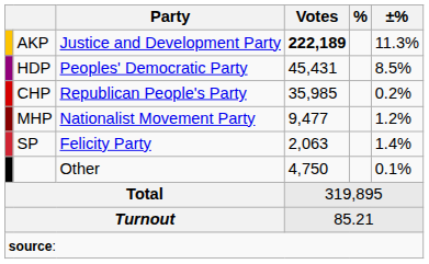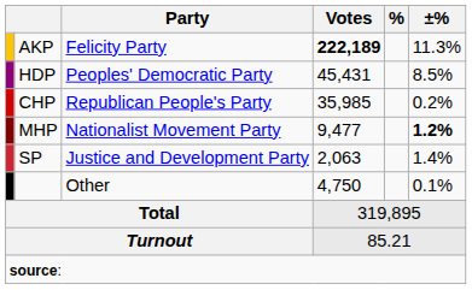 <table class="wikitable">
 <tr>
 <th colspan="2"></th>
 <th>Party</th>
 <th>Votes</th>
 <th>%</th>
 <th>±%</th>
 </tr>
 <tr align="left">
 <td bgcolor="#FDC400" width="1"></td>
 <td>AKP</td>
-<td><a href='#'>Justice and Development Party</a></td>
+<td><a href='#'>Felicity Party</a></td>
 <td><strong>222,189</strong></td>
 <td><strong></strong></td>
 <td> 11.3%</td>
 </tr>
 <tr align="left">
 <td bgcolor="#91007B" width="1"></td>
 <td>HDP</td>
 <td><a href='#'>Peoples' Democratic Party</a></td>
 <td>45,431</td>
 <td></td>
 <td> 8.5%</td>
 </tr>
 <tr align="left">
 <td bgcolor="#d50000" width="1"></td>
 <td>CHP</td>
 <td><a href='#'>Republican People's Party</a></td>
 <td>35,985</td>
 <td></td>
 <td> 0.2%</td>
 </tr>
 <tr align="left">
 <td bgcolor="#870000" width="1"></td>
 <td>MHP</td>
 <td><a href='#'>Nationalist Movement Party</a></td>
 <td>9,477</td>
 <td></td>
-<td> 1.2%</td>
+<td><strong> 1.2%</strong></td>
 </tr>
 <tr align="left">
 <td bgcolor="#D02433" width="1"></td>
 <td>SP</td>
-<td><a href='#'>Felicity Party</a></td>
+<td><a href='#'>Justice and Development Party</a></td>
 <td>2,063</td>
 <td></td>
 <td> 1.4%</td>
 </tr>
 <tr align="left">
 <td bgcolor=" " width="1"></td>
 <td></td>
 <td>Other</td>
 <td>4,750</td>
 <td></td>
 <td> 0.1%</td>
 </tr>
 <tr align="left" style="background-color:#E9E9E9">
 <th colspan="3" align="center"><strong>Total</strong></th>
 <td colspan="5" align="center">319,895</td>
 </tr>
 <tr align="left" style="background-color:#E9E9E9">
 <th colspan="3" align="center"><em>Turnout</em></th>
 <td colspan="5" align="center">85.21</td>
 </tr>
 <tr>
 <td colspan="9" align="left"><small><strong>source</strong>: </small></td>
 </tr>
 </table>
